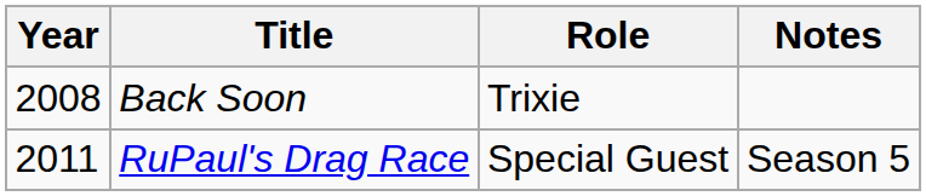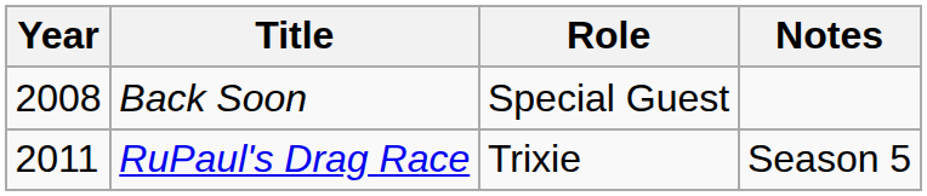 <table class="wikitable plainrowheaders sortable">
 <tr>
 <th>Year</th>
 <th>Title</th>
 <th>Role</th>
 <th class="unsortable">Notes</th>
 </tr>
 <tr>
 <td>2008</td>
 <td><em>Back Soon</em></td>
-<td>Trixie</td>
+<td>Special Guest</td>
 <td></td>
 </tr>
 <tr>
 <td>2011</td>
 <td><em><a href='#'>RuPaul's Drag Race</a></em></td>
-<td>Special Guest</td>
+<td>Trixie</td>
 <td>Season 5</td>
 </tr>
 <tr>
 </tr>
 </table>
